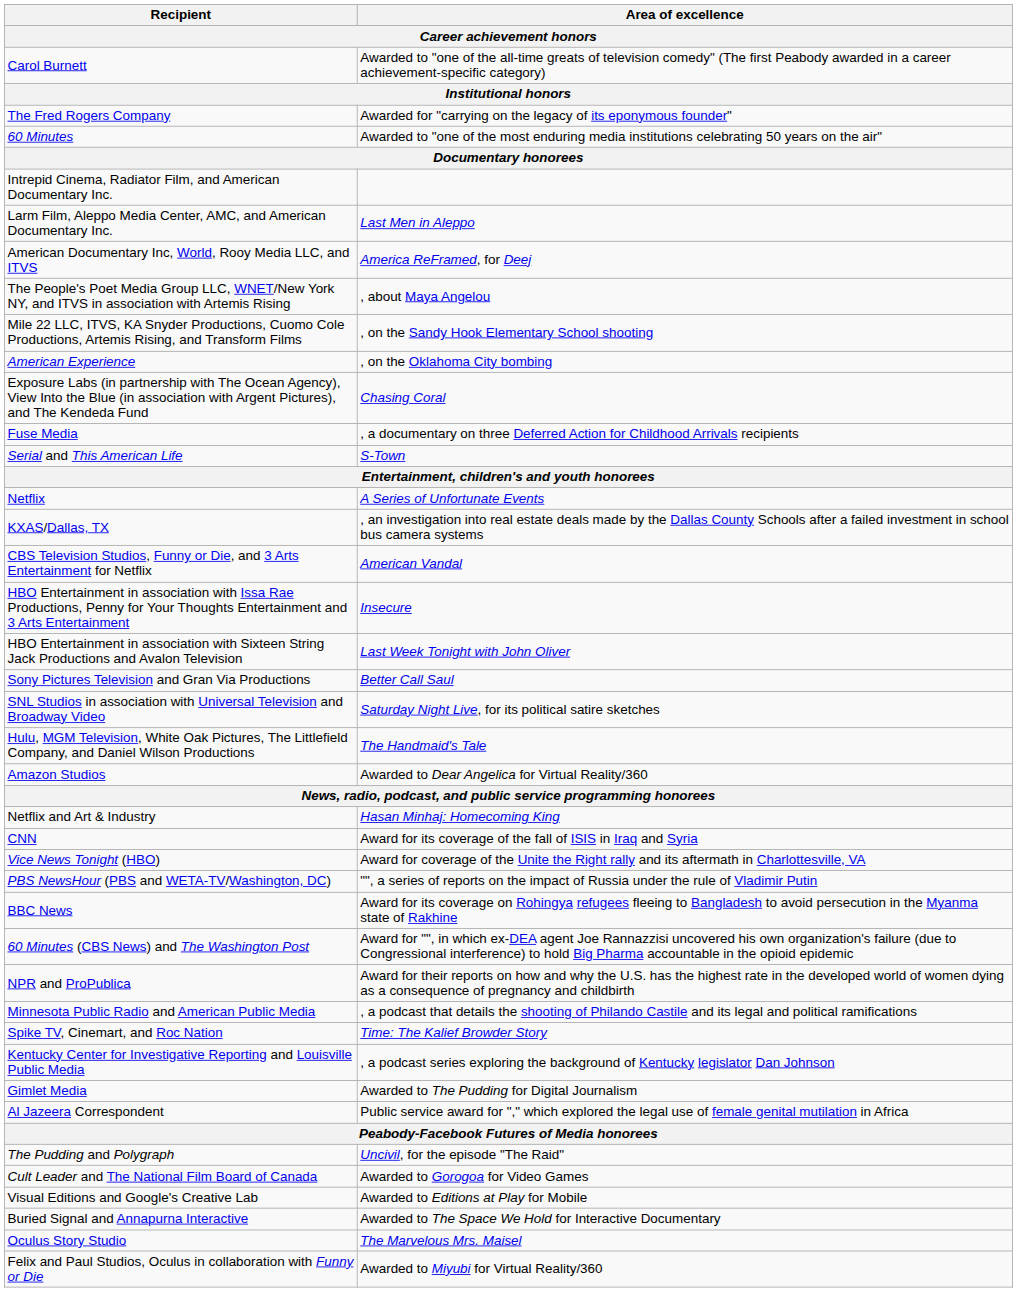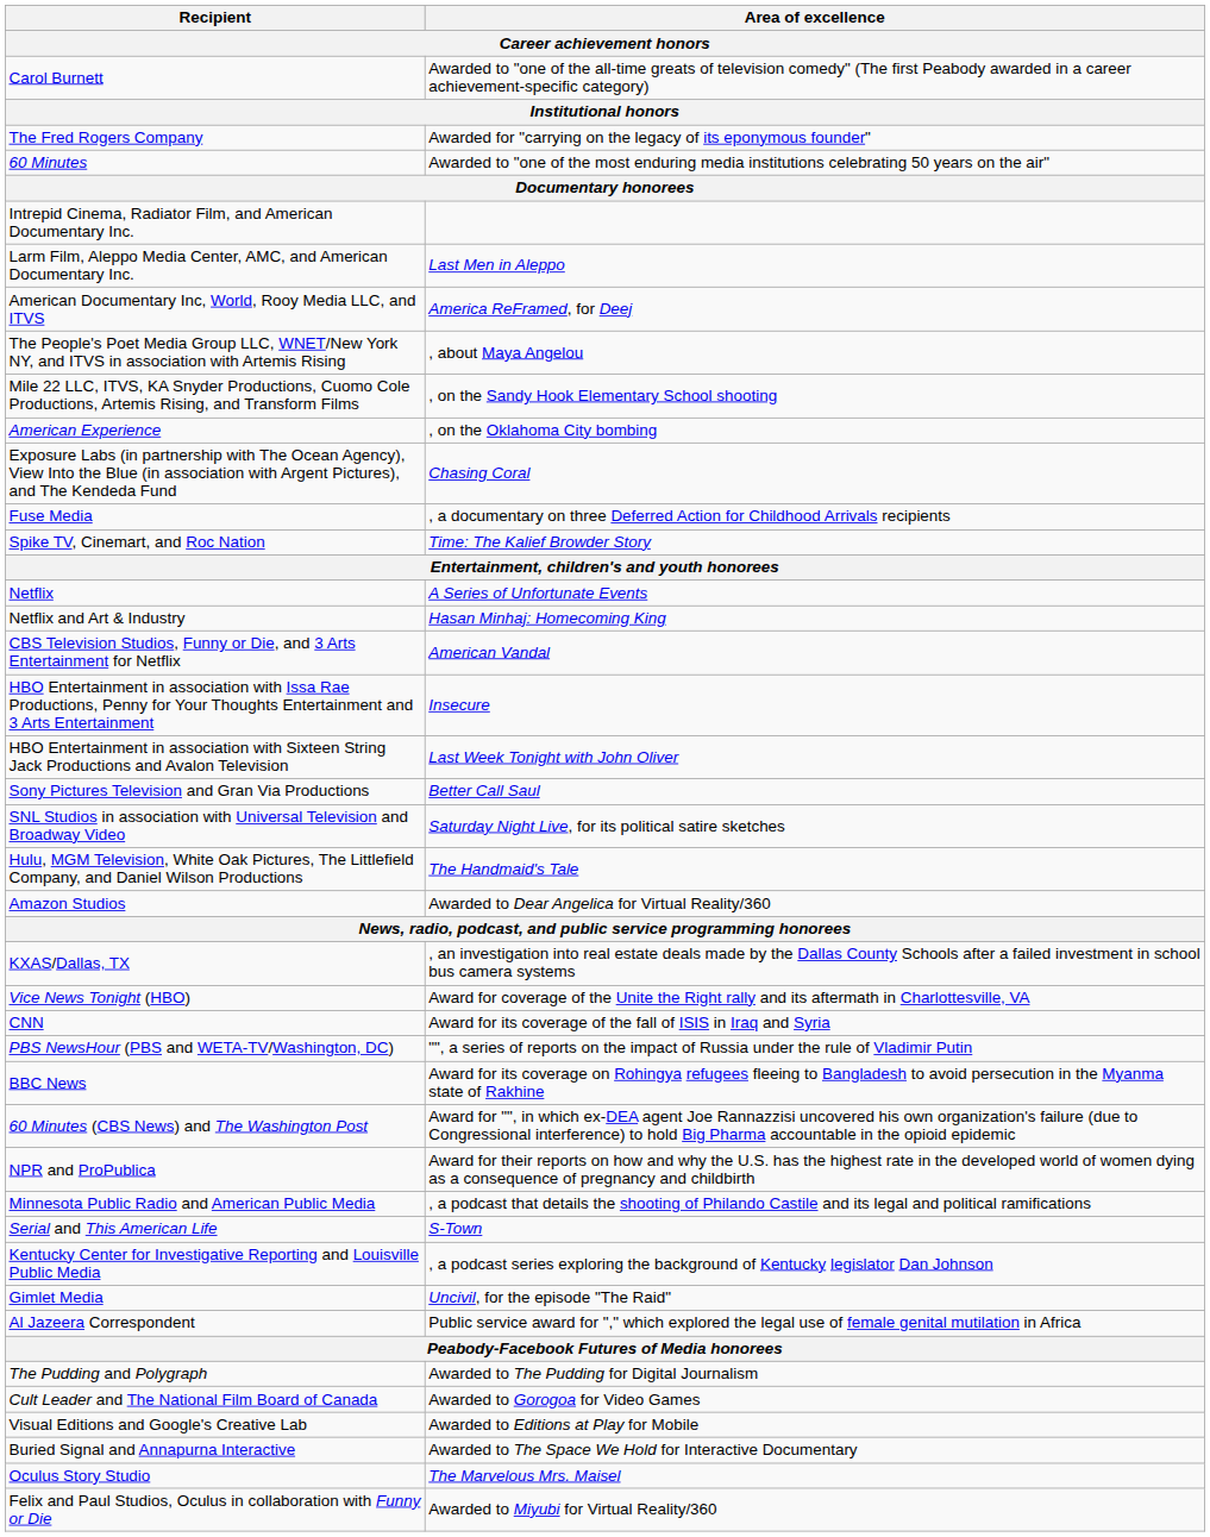 <table class="wikitable" style="width:95%">
 <tr style="background:#ccc;">
 <th style="width:35%;">Recipient</th>
 <th style="width:65%;">Area of excellence</th>
 </tr>
 <tr>
 <th colspan="2"><em>Career achievement honors</em></th>
 </tr>
 <tr>
 <td><a href='#'>Carol Burnett</a></td>
 <td>Awarded to "one of the all-time greats of television comedy" (The first Peabody awarded in a career achievement-specific category)</td>
 </tr>
 <tr>
 <th colspan="2"><em>Institutional honors</em></th>
 </tr>
 <tr>
 <td><a href='#'>The Fred Rogers Company</a></td>
 <td>Awarded for "carrying on the legacy of <a href='#'>its eponymous founder</a>"</td>
 </tr>
 <tr>
 <td><em><a href='#'>60 Minutes</a></em></td>
 <td>Awarded to "one of the most enduring media institutions celebrating 50 years on the air"</td>
 </tr>
 <tr>
 <th colspan="2"><em>Documentary honorees</em></th>
 </tr>
 <tr>
 <td>Intrepid Cinema, Radiator Film, and American Documentary Inc.<br></td>
 <td><em></em></td>
 </tr>
 <tr>
 <td>Larm Film, Aleppo Media Center, AMC, and American Documentary Inc.<br></td>
 <td><em><a href='#'>Last Men in Aleppo</a></em></td>
 </tr>
 <tr>
 <td>American Documentary Inc, <a href='#'>World</a>, Rooy Media LLC, and <a href='#'>ITVS</a></td>
 <td><em><a href='#'>America ReFramed</a></em>, for <em><a href='#'>Deej</a></em></td>
 </tr>
 <tr>
 <td>The People's Poet Media Group LLC, <a href='#'>WNET</a>/New York NY, and ITVS in association with Artemis Rising<br></td>
 <td><em></em>, about <a href='#'>Maya Angelou</a></td>
 </tr>
 <tr>
 <td>Mile 22 LLC, ITVS, KA Snyder Productions, Cuomo Cole Productions, Artemis Rising, and Transform Films<br></td>
 <td><em></em>, on the <a href='#'>Sandy Hook Elementary School shooting</a></td>
 </tr>
 <tr>
 <td><em><a href='#'>American Experience</a></em><br></td>
 <td><em></em>, on the <a href='#'>Oklahoma City bombing</a></td>
 </tr>
 <tr>
 <td>Exposure Labs (in partnership with The Ocean Agency), View Into the Blue (in association with Argent Pictures), and The Kendeda Fund<br></td>
 <td><em><a href='#'>Chasing Coral</a></em></td>
 </tr>
 <tr>
 <td><a href='#'>Fuse Media</a></td>
 <td><em></em>, a documentary on three <a href='#'>Deferred Action for Childhood Arrivals</a> recipients</td>
 </tr>
 <tr>
-<td><em><a href='#'>Serial</a></em> and <em><a href='#'>This American Life</a></em></td>
-<td><em><a href='#'>S-Town</a></em></td>
+<td><a href='#'>Spike TV</a>, Cinemart, and <a href='#'>Roc Nation</a></td>
+<td><em><a href='#'>Time: The Kalief Browder Story</a></em></td>
 </tr>
 <tr>
 <th colspan="2"><em>Entertainment, children's and youth honorees</em></th>
 </tr>
 <tr>
 <td><a href='#'>Netflix</a></td>
 <td><em><a href='#'>A Series of Unfortunate Events</a></em></td>
 </tr>
 <tr>
-<td><a href='#'>KXAS</a>/<a href='#'>Dallas, TX</a></td>
-<td><em></em>, an investigation into real estate deals made by the <a href='#'>Dallas County</a> Schools after a failed investment in school bus camera systems</td>
+<td>Netflix and Art & Industry</td>
+<td><em><a href='#'>Hasan Minhaj: Homecoming King</a></em></td>
 </tr>
 <tr>
 <td><a href='#'>CBS Television Studios</a>, <a href='#'>Funny or Die</a>, and <a href='#'>3 Arts Entertainment</a> for Netflix</td>
 <td><em><a href='#'>American Vandal</a></em></td>
 </tr>
 <tr>
 <td><a href='#'>HBO</a> Entertainment in association with <a href='#'>Issa Rae</a> Productions, Penny for Your Thoughts Entertainment and <a href='#'>3 Arts Entertainment</a></td>
 <td><em><a href='#'>Insecure</a></em></td>
 </tr>
 <tr>
 <td>HBO Entertainment in association with Sixteen String Jack Productions and Avalon Television</td>
 <td><em><a href='#'>Last Week Tonight with John Oliver</a></em></td>
 </tr>
 <tr>
 <td><a href='#'>Sony Pictures Television</a> and Gran Via Productions</td>
 <td><em><a href='#'>Better Call Saul</a></em></td>
 </tr>
 <tr>
 <td><a href='#'>SNL Studios</a> in association with <a href='#'>Universal Television</a> and <a href='#'>Broadway Video</a></td>
 <td><em><a href='#'>Saturday Night Live</a></em>, for its political satire sketches</td>
 </tr>
 <tr>
 <td><a href='#'>Hulu</a>, <a href='#'>MGM Television</a>, White Oak Pictures, The Littlefield Company, and Daniel Wilson Productions</td>
 <td><em><a href='#'>The Handmaid's Tale</a></em></td>
 </tr>
 <tr>
 <td><a href='#'>Amazon Studios</a></td>
 <td>Awarded to <em>Dear Angelica</em> for Virtual Reality/360</td>
 </tr>
 <tr>
 <th colspan="2"><em>News, radio, podcast, and public service programming honorees</em></th>
 </tr>
 <tr>
-<td>Netflix and Art & Industry</td>
-<td><em><a href='#'>Hasan Minhaj: Homecoming King</a></em></td>
+<td><a href='#'>KXAS</a>/<a href='#'>Dallas, TX</a></td>
+<td><em></em>, an investigation into real estate deals made by the <a href='#'>Dallas County</a> Schools after a failed investment in school bus camera systems</td>
+</tr>
+<tr>
+<td><em><a href='#'>Vice News Tonight</a></em> (<a href='#'>HBO</a>)</td>
+<td>Award for coverage of the <a href='#'>Unite the Right rally</a> and its aftermath in <a href='#'>Charlottesville, VA</a></td>
 </tr>
 <tr>
 <td><a href='#'>CNN</a></td>
 <td>Award for its coverage of the fall of <a href='#'>ISIS</a> in <a href='#'>Iraq</a> and <a href='#'>Syria</a></td>
-</tr>
-<tr>
-<td><em><a href='#'>Vice News Tonight</a></em> (<a href='#'>HBO</a>)</td>
-<td>Award for coverage of the <a href='#'>Unite the Right rally</a> and its aftermath in <a href='#'>Charlottesville, VA</a></td>
 </tr>
 <tr>
 <td><em><a href='#'>PBS NewsHour</a></em> (<a href='#'>PBS</a> and <a href='#'>WETA-TV</a>/<a href='#'>Washington, DC</a>)</td>
 <td>"", a series of reports on the impact of Russia under the rule of <a href='#'>Vladimir Putin</a></td>
 </tr>
 <tr>
 <td><a href='#'>BBC News</a></td>
 <td>Award for its coverage on <a href='#'>Rohingya</a> <a href='#'>refugees</a> fleeing to <a href='#'>Bangladesh</a> to avoid persecution in the <a href='#'>Myanma</a> state of <a href='#'>Rakhine</a></td>
 </tr>
 <tr>
 <td><em><a href='#'>60 Minutes</a></em> (<a href='#'>CBS News</a>) and <em><a href='#'>The Washington Post</a></em></td>
 <td>Award for "", in which ex-<a href='#'>DEA</a> agent Joe Rannazzisi uncovered his own organization's failure (due to Congressional interference) to hold <a href='#'>Big Pharma</a> accountable in the opioid epidemic</td>
 </tr>
 <tr>
 <td><a href='#'>NPR</a> and <a href='#'>ProPublica</a></td>
 <td>Award for their reports on how and why the U.S. has the highest rate in the developed world of women dying as a consequence of pregnancy and childbirth</td>
 </tr>
 <tr>
 <td><a href='#'>Minnesota Public Radio</a> and <a href='#'>American Public Media</a></td>
 <td><em></em>, a podcast that details the <a href='#'>shooting of Philando Castile</a> and its legal and political ramifications</td>
 </tr>
 <tr>
-<td><a href='#'>Spike TV</a>, Cinemart, and <a href='#'>Roc Nation</a></td>
-<td><em><a href='#'>Time: The Kalief Browder Story</a></em></td>
+<td><em><a href='#'>Serial</a></em> and <em><a href='#'>This American Life</a></em></td>
+<td><em><a href='#'>S-Town</a></em></td>
 </tr>
 <tr>
 <td><a href='#'>Kentucky Center for Investigative Reporting</a> and <a href='#'>Louisville Public Media</a></td>
 <td><em></em>, a podcast series exploring the background of <a href='#'>Kentucky</a> <a href='#'>legislator</a> <a href='#'>Dan Johnson</a></td>
 </tr>
 <tr>
 <td><a href='#'>Gimlet Media</a></td>
-<td>Awarded to <em>The Pudding</em> for Digital Journalism</td>
+<td><em><a href='#'>Uncivil</a></em>, for the episode "The Raid"</td>
 </tr>
 <tr>
 <td><a href='#'>Al Jazeera</a> Correspondent</td>
 <td>Public service award for "," which explored the legal use of <a href='#'>female genital mutilation</a> in Africa</td>
 </tr>
 <tr>
 <th colspan="2"><em>Peabody-Facebook Futures of Media honorees</em></th>
 </tr>
 <tr>
 <td><em>The Pudding</em> and <em>Polygraph</em></td>
-<td><em><a href='#'>Uncivil</a></em>, for the episode "The Raid"</td>
+<td>Awarded to <em>The Pudding</em> for Digital Journalism</td>
 </tr>
 <tr>
 <td><em>Cult Leader</em> and <a href='#'>The National Film Board of Canada</a></td>
 <td>Awarded to <em><a href='#'>Gorogoa</a></em> for Video Games</td>
 </tr>
 <tr>
 <td>Visual Editions and Google's Creative Lab</td>
 <td>Awarded to <em>Editions at Play</em> for Mobile</td>
 </tr>
 <tr>
 <td>Buried Signal and <a href='#'>Annapurna Interactive</a></td>
 <td>Awarded to <em>The Space We Hold</em> for Interactive Documentary</td>
 </tr>
 <tr>
 <td><a href='#'>Oculus Story Studio</a></td>
 <td><em><a href='#'>The Marvelous Mrs. Maisel</a></em></td>
 </tr>
 <tr>
 <td>Felix and Paul Studios, Oculus in collaboration with <em><a href='#'>Funny or Die</a></em></td>
 <td>Awarded to <em><a href='#'>Miyubi</a></em> for Virtual Reality/360</td>
 </tr>
 </table>
